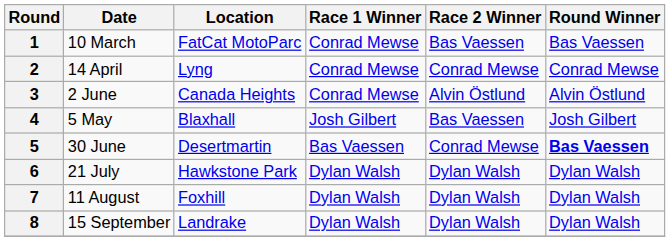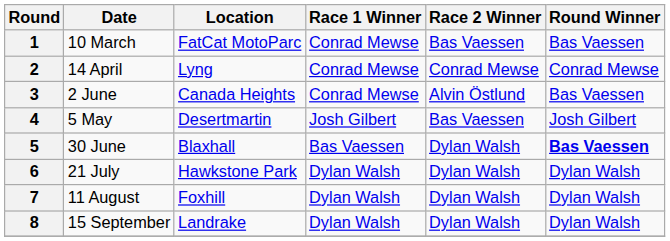 <table class="wikitable" style="font-size: 85%;">
 <tr>
 <th>Round</th>
 <th>Date</th>
 <th>Location</th>
 <th>Race 1 Winner</th>
 <th>Race 2 Winner</th>
 <th>Round Winner</th>
 </tr>
 <tr>
 <th>1</th>
 <td>10 March</td>
 <td> <a href='#'>FatCat MotoParc</a></td>
 <td> <a href='#'>Conrad Mewse</a></td>
 <td> <a href='#'>Bas Vaessen</a></td>
 <td> <a href='#'>Bas Vaessen</a></td>
 </tr>
 <tr>
 <th>2</th>
 <td>14 April</td>
 <td> <a href='#'>Lyng</a></td>
 <td> <a href='#'>Conrad Mewse</a></td>
 <td> <a href='#'>Conrad Mewse</a></td>
 <td> <a href='#'>Conrad Mewse</a></td>
 </tr>
 <tr>
 <th>3</th>
 <td>2 June</td>
 <td> <a href='#'>Canada Heights</a></td>
 <td> <a href='#'>Conrad Mewse</a></td>
 <td> <a href='#'>Alvin Östlund</a></td>
-<td> <a href='#'>Alvin Östlund</a></td>
+<td> <a href='#'>Bas Vaessen</a></td>
 </tr>
 <tr>
 <th>4</th>
 <td>5 May</td>
-<td> <a href='#'>Blaxhall</a></td>
+<td> <a href='#'>Desertmartin</a></td>
 <td> <a href='#'>Josh Gilbert</a></td>
 <td> <a href='#'>Bas Vaessen</a></td>
 <td> <a href='#'>Josh Gilbert</a></td>
 </tr>
 <tr>
 <th>5</th>
 <td>30 June</td>
-<td> <a href='#'>Desertmartin</a></td>
+<td> <a href='#'>Blaxhall</a></td>
 <td> <a href='#'>Bas Vaessen</a></td>
-<td> <a href='#'>Conrad Mewse</a></td>
+<td> <a href='#'>Dylan Walsh</a></td>
 <td><strong> <a href='#'>Bas Vaessen</a></strong></td>
 </tr>
 <tr>
 <th>6</th>
 <td>21 July</td>
 <td> <a href='#'>Hawkstone Park</a></td>
 <td> <a href='#'>Dylan Walsh</a></td>
 <td> <a href='#'>Dylan Walsh</a></td>
 <td> <a href='#'>Dylan Walsh</a></td>
 </tr>
 <tr>
 <th>7</th>
 <td>11 August</td>
 <td> <a href='#'>Foxhill</a></td>
 <td> <a href='#'>Dylan Walsh</a></td>
 <td> <a href='#'>Dylan Walsh</a></td>
 <td> <a href='#'>Dylan Walsh</a></td>
 </tr>
 <tr>
 <th>8</th>
 <td>15 September</td>
 <td> <a href='#'>Landrake</a></td>
 <td> <a href='#'>Dylan Walsh</a></td>
 <td> <a href='#'>Dylan Walsh</a></td>
 <td> <a href='#'>Dylan Walsh</a></td>
 </tr>
 <tr>
 </tr>
 </table>
